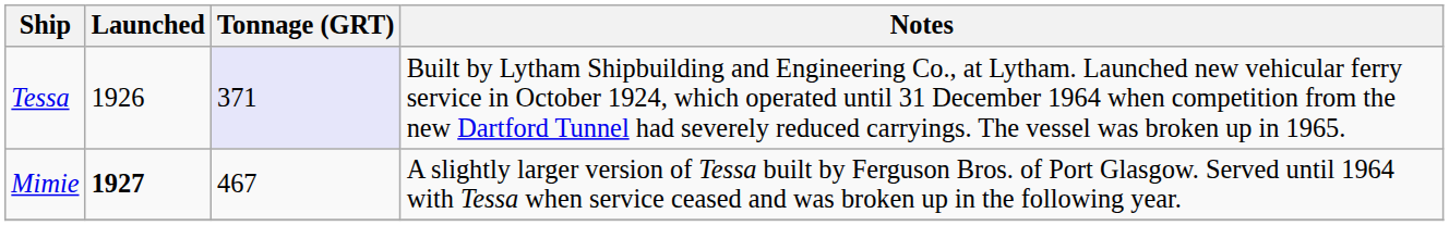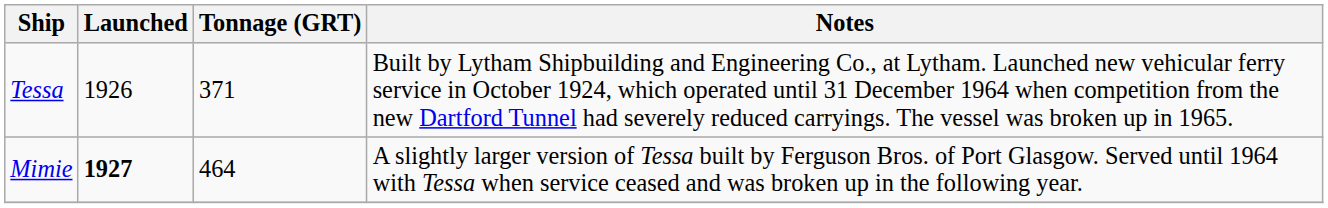 <table class="wikitable">
 <tr>
 <th>Ship</th>
 <th>Launched</th>
 <th>Tonnage (GRT)</th>
 <th>Notes</th>
 </tr>
 <tr>
 <td><a href='#'><em>Tessa</em></a></td>
 <td>1926</td>
-<td style="background: lavender;">371</td>
+<td>371</td>
 <td>Built by Lytham Shipbuilding and Engineering Co., at Lytham. Launched new vehicular ferry service in October 1924, which operated until 31 December 1964 when competition from the new <a href='#'>Dartford Tunnel</a> had severely reduced carryings. The vessel was broken up in 1965.</td>
 </tr>
 <tr>
 <td><a href='#'><em>Mimie</em></a></td>
 <td><strong>1927</strong></td>
-<td>467</td>
+<td>464</td>
 <td>A slightly larger version of <em>Tessa</em> built by Ferguson Bros. of Port Glasgow. Served until 1964 with <em>Tessa</em> when service ceased and was broken up in the following year.</td>
 </tr>
 <tr>
 </tr>
 </table>
